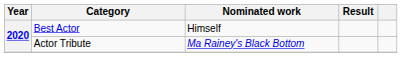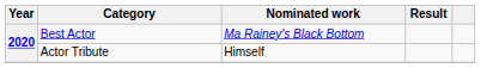 <table class="wikitable plainrowheaders" style="width:100%;">
 <tr>
 <th scope="col" style="width:5%;">Year</th>
 <th scope="col" style="width:40%;">Category</th>
 <th scope="col" style="width:40%;">Nominated work</th>
 <th scope="col" style="width:10%;">Result</th>
 <th scope="col" style="width:5%;"></th>
 </tr>
 <tr>
 <th scope="row" style="text-align:center;" rowspan="2"><a href='#'>2020</a></th>
 <td><a href='#'>Best Actor</a></td>
-<td>Himself</td>
+<td><em><a href='#'>Ma Rainey's Black Bottom</a></em></td>
 <td></td>
 <td style="text-align:center;"></td>
 </tr>
 <tr>
 <td>Actor Tribute</td>
-<td><em><a href='#'>Ma Rainey's Black Bottom</a></em></td>
+<td>Himself</td>
 <td></td>
 <td style="text-align:center;"></td>
 </tr>
 <tr>
 </tr>
 </table>
